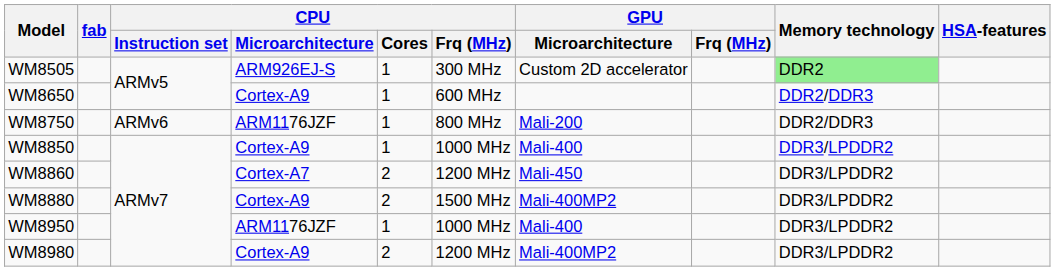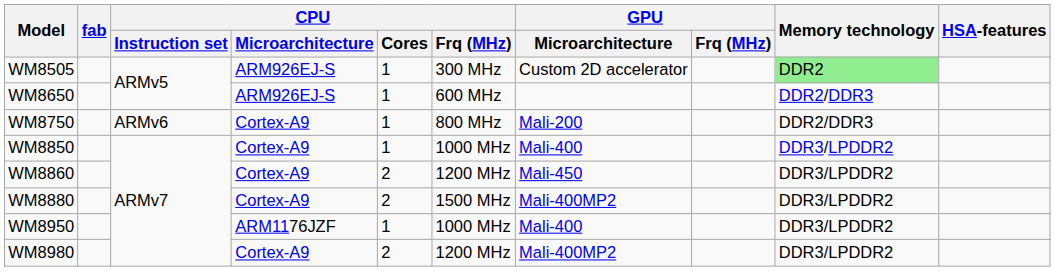 <table class="wikitable">
 <tr>
 <th rowspan=2>Model</th>
 <th rowspan=2><a href='#'>fab</a></th>
 <th colspan=4><a href='#'>CPU</a></th>
 <th colspan=2><a href='#'>GPU</a></th>
 <th rowspan=2>Memory technology</th>
 <th rowspan=2><a href='#'>HSA</a>-features</th>
 </tr>
 <tr>
 <th><a href='#'>Instruction set</a></th>
 <th><a href='#'>Microarchitecture</a></th>
 <th>Cores</th>
 <th>Frq (<a href='#'>MHz</a>)</th>
 <th>Microarchitecture</th>
 <th>Frq (<a href='#'>MHz</a>)</th>
 </tr>
 <tr>
 <td>WM8505</td>
 <td></td>
 <td rowspan=2>ARMv5</td>
 <td><a href='#'>ARM926EJ-S</a></td>
 <td>1</td>
 <td>300 MHz</td>
 <td>Custom 2D accelerator</td>
 <td></td>
 <td style="background: lightgreen;">DDR2</td>
 <td></td>
 </tr>
 <tr>
 <td>WM8650</td>
 <td></td>
-<td><a href='#'>Cortex-A9</a></td>
+<td><a href='#'>ARM926EJ-S</a></td>
 <td>1</td>
 <td>600 MHz</td>
 <td></td>
 <td></td>
 <td><a href='#'>DDR2</a>/<a href='#'>DDR3</a></td>
 <td></td>
 </tr>
 <tr>
 <td>WM8750</td>
 <td></td>
 <td>ARMv6</td>
-<td><a href='#'>ARM11</a>76JZF</td>
+<td><a href='#'>Cortex-A9</a></td>
 <td>1</td>
 <td>800 MHz</td>
 <td><a href='#'>Mali-200</a></td>
 <td></td>
 <td>DDR2/DDR3</td>
 <td></td>
 </tr>
 <tr>
 <td>WM8850</td>
 <td></td>
 <td rowspan=5>ARMv7</td>
 <td><a href='#'>Cortex-A9</a></td>
 <td>1</td>
 <td>1000 MHz</td>
 <td><a href='#'>Mali-400</a></td>
 <td></td>
 <td><a href='#'>DDR3</a>/<a href='#'>LPDDR2</a></td>
 <td></td>
 </tr>
 <tr>
 <td>WM8860</td>
 <td></td>
-<td><a href='#'>Cortex-A7</a></td>
+<td><a href='#'>Cortex-A9</a></td>
 <td>2</td>
 <td>1200 MHz</td>
 <td><a href='#'>Mali-450</a></td>
 <td></td>
 <td>DDR3/LPDDR2</td>
 <td></td>
 </tr>
 <tr>
 <td>WM8880</td>
 <td></td>
 <td><a href='#'>Cortex-A9</a></td>
 <td>2</td>
 <td>1500 MHz</td>
 <td><a href='#'>Mali-400MP2</a></td>
 <td></td>
 <td>DDR3/LPDDR2</td>
 <td></td>
 </tr>
 <tr>
 <td>WM8950</td>
 <td></td>
 <td><a href='#'>ARM11</a>76JZF</td>
 <td>1</td>
 <td>1000 MHz</td>
 <td><a href='#'>Mali-400</a></td>
 <td></td>
 <td>DDR3/LPDDR2</td>
 <td></td>
 </tr>
 <tr>
 <td>WM8980</td>
 <td></td>
 <td><a href='#'>Cortex-A9</a></td>
 <td>2</td>
 <td>1200 MHz</td>
 <td><a href='#'>Mali-400MP2</a></td>
 <td></td>
 <td>DDR3/LPDDR2</td>
 <td></td>
 </tr>
 </table>
